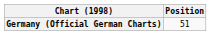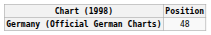 <table class="wikitable plainrowheaders" style="text-align:center">
 <tr>
 <th scope="col">Chart (1998)</th>
 <th scope="col">Position</th>
 </tr>
 <tr>
 <th scope="row">Germany (Official German Charts)</th>
-<td align="center">51</td>
+<td align="center">48</td>
 </tr>
 </table>
